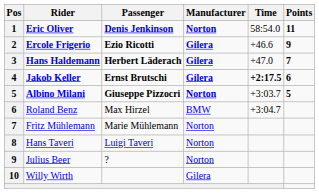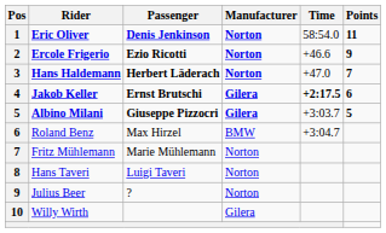 <table class="wikitable" style="font-size: 95%;">
 <tr>
 <th>Pos</th>
 <th>Rider</th>
 <th>Passenger</th>
 <th>Manufacturer</th>
 <th>Time</th>
 <th>Points</th>
 </tr>
 <tr>
 <th>1</th>
 <td> <strong><a href='#'>Eric Oliver</a></strong></td>
 <td> <strong><a href='#'>Denis Jenkinson</a></strong></td>
 <td><strong><a href='#'>Norton</a></strong></td>
 <td>58:54.0</td>
 <td><strong>11</strong></td>
 </tr>
 <tr>
 <th>2</th>
 <td> <strong><a href='#'>Ercole Frigerio</a></strong></td>
 <td> <strong>Ezio Ricotti</strong></td>
-<td><strong><a href='#'>Gilera</a></strong></td>
+<td><strong><a href='#'>Norton</a></strong></td>
 <td>+46.6</td>
 <td><strong>9</strong></td>
 </tr>
 <tr>
 <th>3</th>
 <td> <strong><a href='#'>Hans Haldemann</a></strong></td>
 <td> <strong>Herbert Läderach</strong></td>
-<td><strong><a href='#'>Gilera</a></strong></td>
+<td><strong><a href='#'>Norton</a></strong></td>
 <td>+47.0</td>
 <td><strong>7</strong></td>
 </tr>
 <tr>
 <th>4</th>
 <td> <strong><a href='#'>Jakob Keller</a></strong></td>
 <td> <strong>Ernst Brutschi</strong></td>
 <td><strong><a href='#'>Gilera</a></strong></td>
 <td><strong>+2:17.5</strong></td>
 <td><strong>6</strong></td>
 </tr>
 <tr>
 <th>5</th>
 <td> <strong><a href='#'>Albino Milani</a></strong></td>
 <td> <strong>Giuseppe Pizzocri</strong></td>
-<td><strong><a href='#'>Norton</a></strong></td>
+<td><strong><a href='#'>Gilera</a></strong></td>
 <td>+3:03.7</td>
 <td><strong>5</strong></td>
 </tr>
 <tr>
 <th>6</th>
 <td> <a href='#'>Roland Benz</a></td>
 <td> Max Hirzel</td>
 <td><a href='#'>BMW</a></td>
 <td>+3:04.7</td>
 <td></td>
 </tr>
 <tr>
 <th>7</th>
 <td> <a href='#'>Fritz Mühlemann</a></td>
 <td> Marie Mühlemann</td>
 <td><a href='#'>Norton</a></td>
 <td></td>
 <td></td>
 </tr>
 <tr>
 <th>8</th>
 <td> <a href='#'>Hans Taveri</a></td>
 <td> <a href='#'>Luigi Taveri</a></td>
 <td><a href='#'>Norton</a></td>
 <td></td>
 <td></td>
 </tr>
 <tr>
 <th>9</th>
 <td> <a href='#'>Julius Beer</a></td>
 <td> ?</td>
 <td><a href='#'>Norton</a></td>
 <td></td>
 <td></td>
 </tr>
 <tr>
 <th>10</th>
 <td> <a href='#'>Willy Wirth</a></td>
 <td></td>
 <td><a href='#'>Gilera</a></td>
 <td></td>
 <td></td>
 </tr>
 <tr>
 <th colspan=5></th>
 </tr>
 </table>
